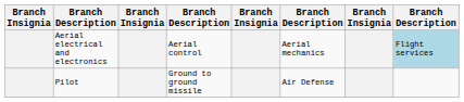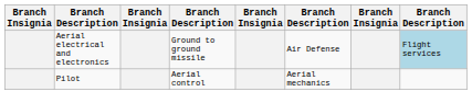 <table class="wikitable">
 <tr>
 <th scope="col" style="width: 150px; align=center;">Branch Insignia</th>
 <th scope="col" style="width: 300px;">Branch Description</th>
 <th scope="col" style="width: 150px;">Branch Insignia</th>
 <th scope="col" style="width: 300px;">Branch Description</th>
 <th scope="col" style="width: 150px;">Branch Insignia</th>
 <th scope="col" style="width: 300px;">Branch Description</th>
 <th scope="col" style="width: 150px;">Branch Insignia</th>
 <th scope="col" style="width: 300px;">Branch Description</th>
 </tr>
 <tr style="font-size: 86%;">
 <th style="text-align: center;"></th>
 <td>Aerial electrical and electronics</td>
 <th style="text-align: center;"></th>
-<td>Aerial control</td>
+<td>Ground to ground missile</td>
 <th style="text-align: center;"></th>
-<td>Aerial mechanics</td>
+<td>Air Defense</td>
 <th style="text-align: center;"></th>
 <td style="background: lightblue;">Flight services</td>
 </tr>
 <tr style="font-size: 86%;">
 <th style="text-align: center;"></th>
 <td>Pilot</td>
 <th style="text-align: center;"></th>
-<td>Ground to ground missile</td>
+<td>Aerial control</td>
 <th style="text-align: center;"></th>
-<td>Air Defense</td>
+<td>Aerial mechanics</td>
 <th></th>
 </tr>
 </table>
